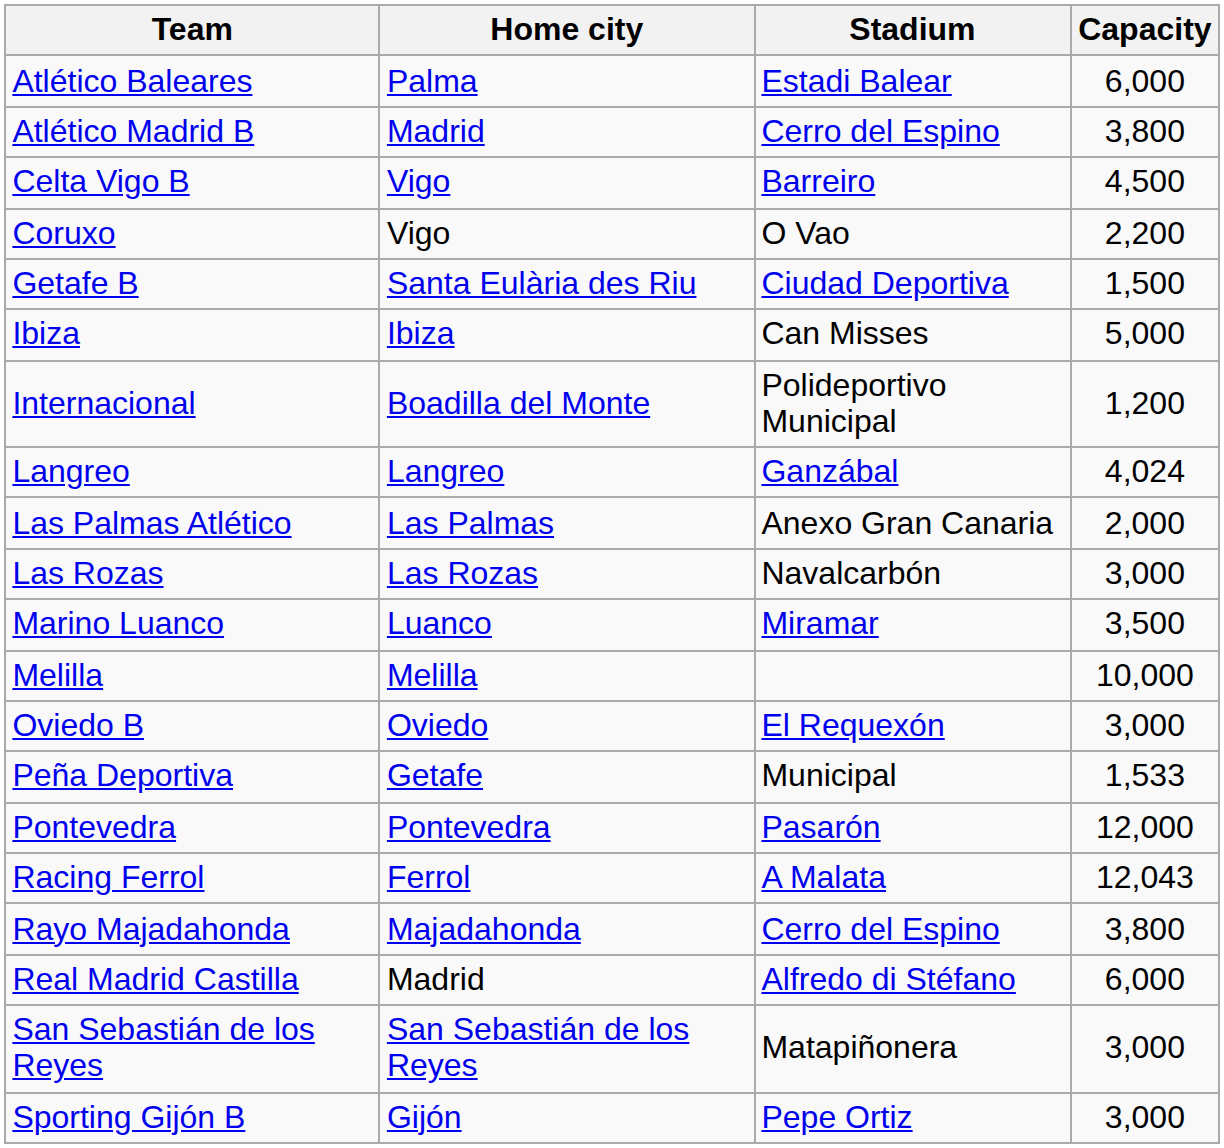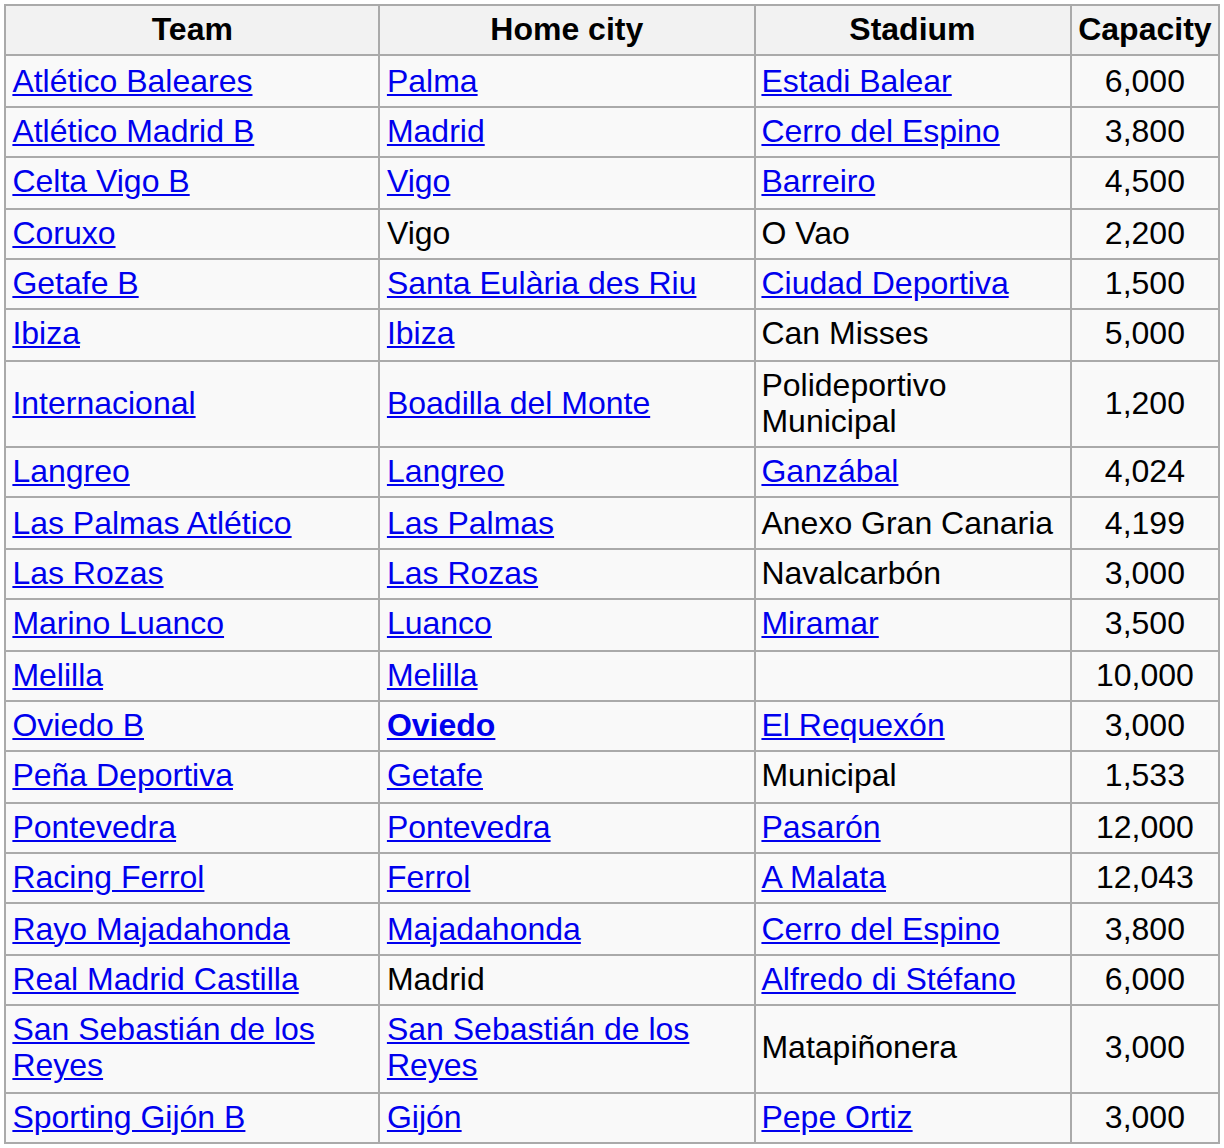 <table class="wikitable sortable">
 <tr>
 <th>Team</th>
 <th>Home city</th>
 <th>Stadium</th>
 <th>Capacity</th>
 </tr>
 <tr>
 <td><a href='#'>Atlético Baleares</a></td>
 <td><a href='#'>Palma</a></td>
 <td><a href='#'>Estadi Balear</a></td>
 <td align=center>6,000</td>
 </tr>
 <tr>
 <td><a href='#'>Atlético Madrid B</a></td>
 <td><a href='#'>Madrid</a></td>
 <td><a href='#'>Cerro del Espino</a></td>
 <td align=center>3,800 </td>
 </tr>
 <tr>
 <td><a href='#'>Celta Vigo B</a></td>
 <td><a href='#'>Vigo</a></td>
 <td><a href='#'>Barreiro</a></td>
 <td align=center>4,500</td>
 </tr>
 <tr>
 <td><a href='#'>Coruxo</a></td>
 <td>Vigo</td>
 <td>O Vao</td>
 <td align=center>2,200</td>
 </tr>
 <tr>
 <td><a href='#'>Getafe B</a></td>
 <td><a href='#'>Santa Eulària des Riu</a></td>
 <td><a href='#'>Ciudad Deportiva</a></td>
 <td align=center>1,500</td>
 </tr>
 <tr>
 <td><a href='#'>Ibiza</a></td>
 <td><a href='#'>Ibiza</a></td>
 <td>Can Misses</td>
 <td align=center>5,000</td>
 </tr>
 <tr>
 <td><a href='#'>Internacional</a></td>
 <td><a href='#'>Boadilla del Monte</a></td>
 <td>Polideportivo Municipal</td>
 <td align=center>1,200</td>
 </tr>
 <tr>
 <td><a href='#'>Langreo</a></td>
 <td><a href='#'>Langreo</a></td>
 <td><a href='#'>Ganzábal</a></td>
 <td align=center>4,024</td>
 </tr>
 <tr>
 <td><a href='#'>Las Palmas Atlético</a></td>
 <td><a href='#'>Las Palmas</a></td>
 <td>Anexo Gran Canaria</td>
-<td align=center>2,000</td>
+<td align=center>4,199</td>
 </tr>
 <tr>
 <td><a href='#'>Las Rozas</a></td>
 <td><a href='#'>Las Rozas</a></td>
 <td>Navalcarbón</td>
 <td align=center>3,000</td>
 </tr>
 <tr>
 <td><a href='#'>Marino Luanco</a></td>
 <td><a href='#'>Luanco</a></td>
 <td><a href='#'>Miramar</a></td>
 <td align=center>3,500</td>
 </tr>
 <tr>
 <td><a href='#'>Melilla</a></td>
 <td><a href='#'>Melilla</a></td>
 <td></td>
 <td align=center>10,000</td>
 </tr>
 <tr>
 <td><a href='#'>Oviedo B</a></td>
-<td><a href='#'>Oviedo</a></td>
+<td><strong><a href='#'>Oviedo</a></strong></td>
 <td><a href='#'>El Requexón</a></td>
 <td align=center>3,000</td>
 </tr>
 <tr>
 <td><a href='#'>Peña Deportiva</a></td>
 <td><a href='#'>Getafe</a></td>
 <td>Municipal</td>
 <td align=center>1,533</td>
 </tr>
 <tr>
 <td><a href='#'>Pontevedra</a></td>
 <td><a href='#'>Pontevedra</a></td>
 <td><a href='#'>Pasarón</a></td>
 <td align=center>12,000</td>
 </tr>
 <tr>
 <td><a href='#'>Racing Ferrol</a></td>
 <td><a href='#'>Ferrol</a></td>
 <td><a href='#'>A Malata</a></td>
 <td align=center>12,043</td>
 </tr>
 <tr>
 <td><a href='#'>Rayo Majadahonda</a></td>
 <td><a href='#'>Majadahonda</a></td>
 <td><a href='#'>Cerro del Espino</a></td>
 <td align=center>3,800 </td>
 </tr>
 <tr>
 <td><a href='#'>Real Madrid Castilla</a></td>
 <td>Madrid</td>
 <td><a href='#'>Alfredo di Stéfano</a></td>
 <td align=center>6,000</td>
 </tr>
 <tr>
 <td><a href='#'>San Sebastián de los Reyes</a></td>
 <td><a href='#'>San Sebastián de los Reyes</a></td>
 <td>Matapiñonera</td>
 <td align=center>3,000</td>
 </tr>
 <tr>
 <td><a href='#'>Sporting Gijón B</a></td>
 <td><a href='#'>Gijón</a></td>
 <td><a href='#'>Pepe Ortiz</a></td>
 <td align=center>3,000</td>
 </tr>
 </table>
